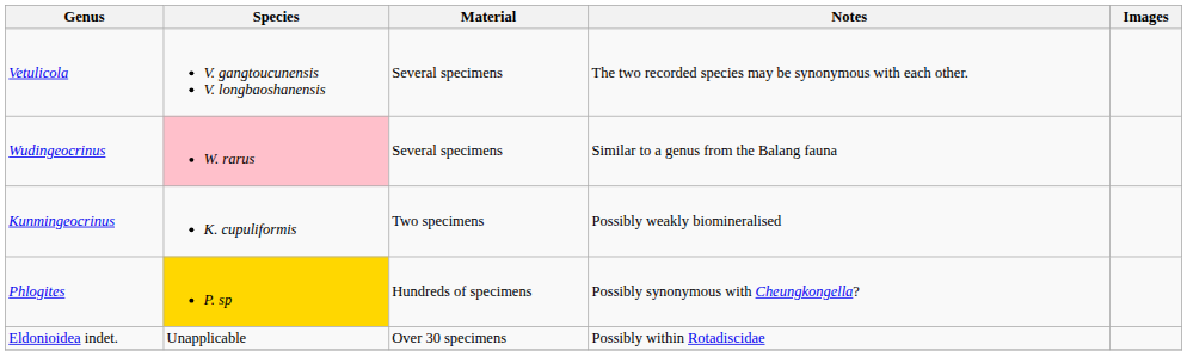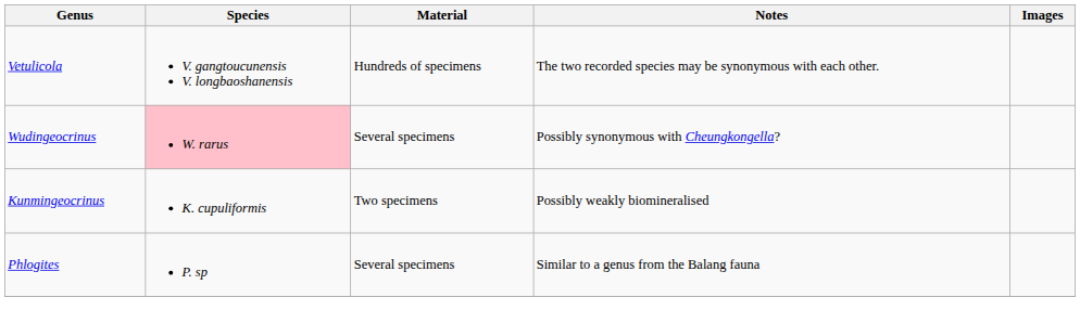 <table class="wikitable" style="margin:auto;width:100%;">
 <tr>
 <th>Genus</th>
 <th>Species</th>
 <th>Material</th>
 <th>Notes</th>
 <th>Images</th>
 </tr>
 <tr>
 <td><em><a href='#'>Vetulicola</a></em></td>
 <td><br><ul><li><em>V. gangtoucunensis</em></li><li><em>V. longbaoshanensis</em></li></ul></td>
-<td>Several specimens</td>
+<td>Hundreds of specimens</td>
 <td>The two recorded species may be synonymous with each other.</td>
 <td></td>
 </tr>
 <tr>
 <td><em><a href='#'>Wudingeocrinus</a></em></td>
 <td style="background: pink;"><br><ul><li><em>W. rarus</em></li></ul></td>
 <td>Several specimens</td>
-<td>Similar to a genus from the Balang fauna</td>
+<td>Possibly synonymous with <em><a href='#'>Cheungkongella</a></em>?</td>
 <td></td>
 </tr>
 <tr>
 <td><em><a href='#'>Kunmingeocrinus</a></em></td>
 <td><br><ul><li><em>K. cupuliformis</em></li></ul></td>
 <td>Two specimens</td>
 <td>Possibly weakly biomineralised</td>
 <td></td>
 </tr>
 <tr>
 <td><em><a href='#'>Phlogites</a></em></td>
-<td style="background: gold;"><br><ul><li><em>P. sp</em></li></ul></td>
-<td>Hundreds of specimens</td>
-<td>Possibly synonymous with <em><a href='#'>Cheungkongella</a></em>?</td>
-<td></td>
-</tr>
-<tr>
-<td><a href='#'>Eldonioidea</a> indet.</td>
-<td>Unapplicable</td>
-<td>Over 30 specimens</td>
-<td>Possibly within <a href='#'>Rotadiscidae</a></td>
+<td><br><ul><li><em>P. sp</em></li></ul></td>
+<td>Several specimens</td>
+<td>Similar to a genus from the Balang fauna</td>
 <td></td>
 </tr>
 <tr>
 </tr>
 </table>
